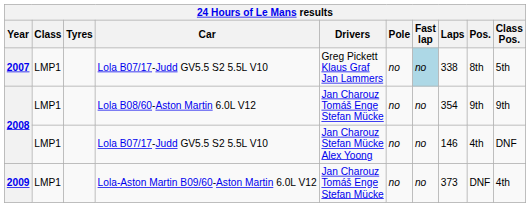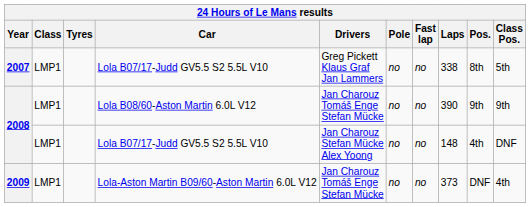 <table class="wikitable" style="font-size:85%">
 <tr>
 <th colspan=10><a href='#'>24 Hours of Le Mans</a> results</th>
 </tr>
 <tr>
 <th>Year</th>
 <th>Class</th>
 <th>Tyres</th>
 <th>Car</th>
 <th>Drivers</th>
 <th>Pole</th>
 <th>Fast<br>lap</th>
 <th>Laps</th>
 <th>Pos.</th>
 <th>Class<br>Pos.</th>
 </tr>
 <tr>
 <th><a href='#'>2007</a></th>
 <td>LMP1</td>
 <td></td>
 <td><a href='#'>Lola B07/17</a>-<a href='#'>Judd</a> GV5.5 S2 5.5L V10</td>
 <td> Greg Pickett<br> <a href='#'>Klaus Graf</a><br> <a href='#'>Jan Lammers</a></td>
 <td><em>no</em></td>
-<td style="background: lightblue;"><em>no</em></td>
+<td><em>no</em></td>
 <td>338</td>
 <td>8th</td>
 <td>5th</td>
 </tr>
 <tr>
 <th rowspan=2><a href='#'>2008</a></th>
 <td>LMP1</td>
 <td></td>
 <td><a href='#'>Lola B08/60</a>-<a href='#'>Aston Martin</a> 6.0L V12</td>
 <td> <a href='#'>Jan Charouz</a><br>  <a href='#'>Tomáš Enge</a><br>  <a href='#'>Stefan Mücke</a></td>
 <td><em>no</em></td>
 <td><em>no</em></td>
-<td>354</td>
+<td>390</td>
 <td>9th</td>
 <td>9th</td>
 </tr>
 <tr>
 <td>LMP1</td>
 <td></td>
 <td><a href='#'>Lola B07/17</a>-<a href='#'>Judd</a> GV5.5 S2 5.5L V10</td>
 <td> <a href='#'>Jan Charouz</a><br>  <a href='#'>Stefan Mücke</a><br>  <a href='#'>Alex Yoong</a></td>
 <td><em>no</em></td>
 <td><em>no</em></td>
-<td>146</td>
+<td>148</td>
 <td>4th</td>
 <td>DNF</td>
 </tr>
 <tr>
 <th><a href='#'>2009</a></th>
 <td>LMP1</td>
 <td></td>
 <td><a href='#'>Lola-Aston Martin B09/60</a>-<a href='#'>Aston Martin</a> 6.0L V12</td>
 <td> <a href='#'>Jan Charouz</a><br> <a href='#'>Tomáš Enge</a><br> <a href='#'>Stefan Mücke</a></td>
 <td><em>no</em></td>
 <td><em>no</em></td>
 <td>373</td>
 <td>DNF</td>
 <td>4th</td>
 </tr>
 </table>
